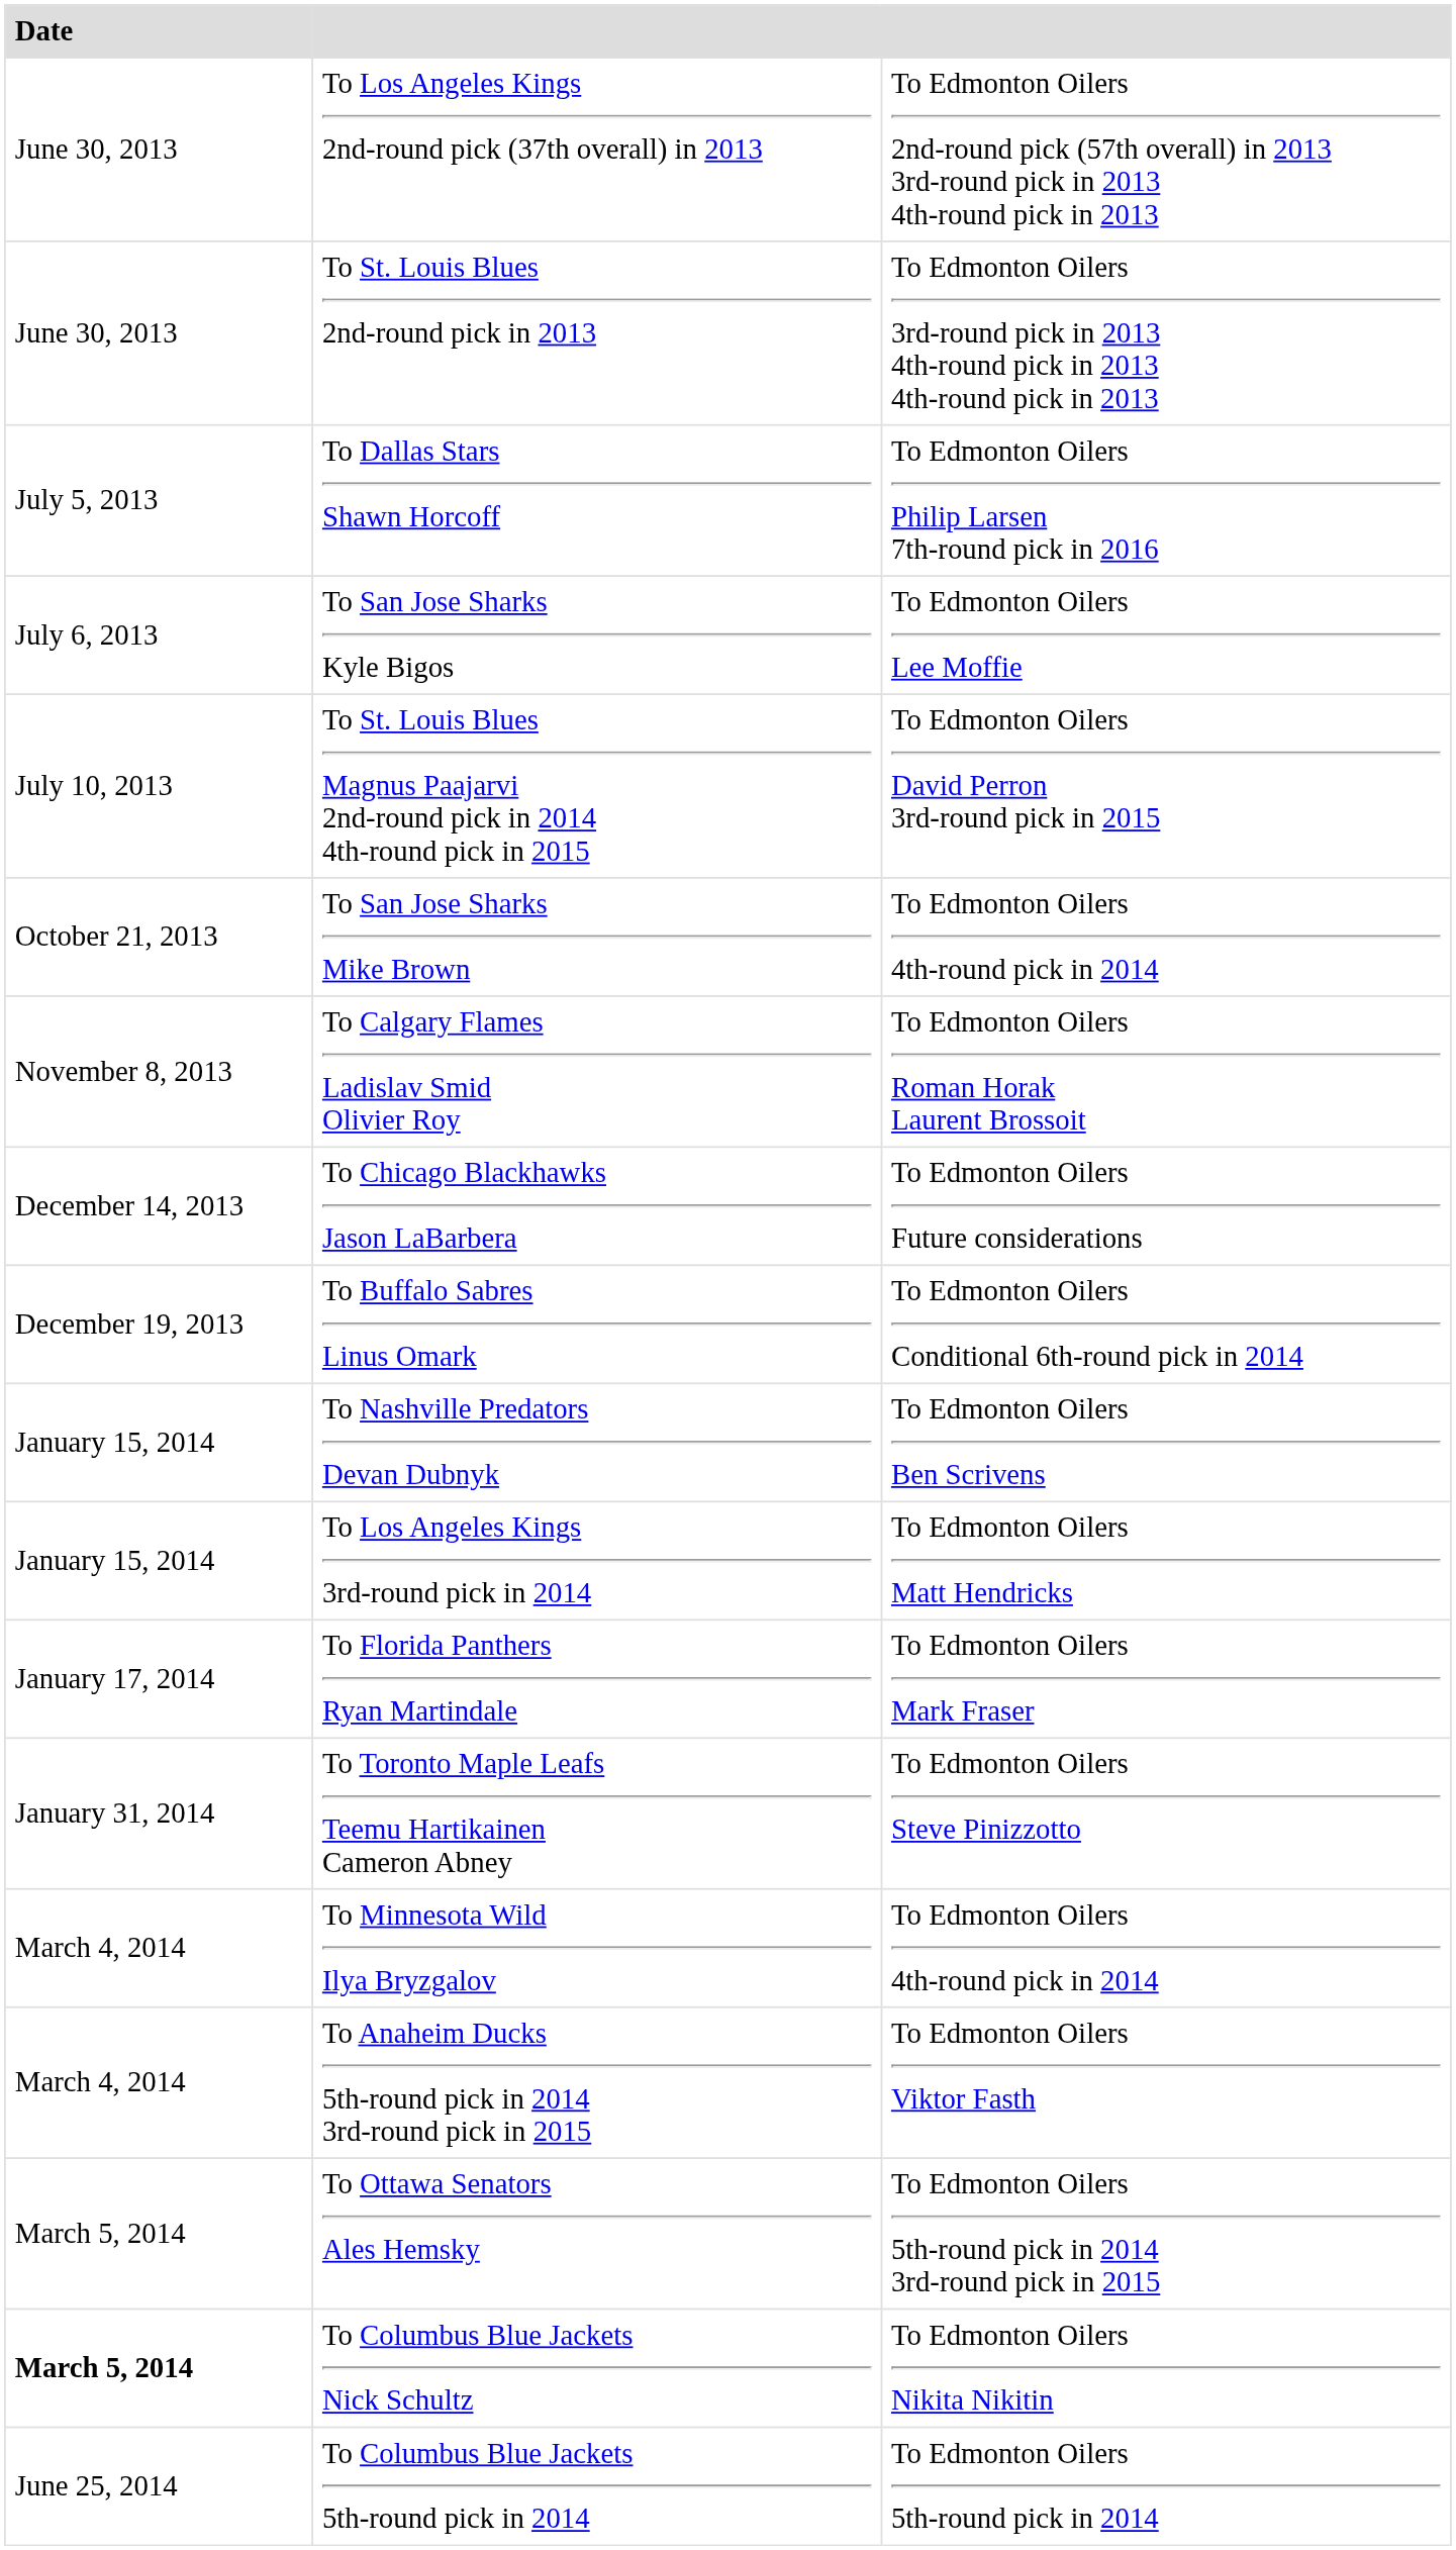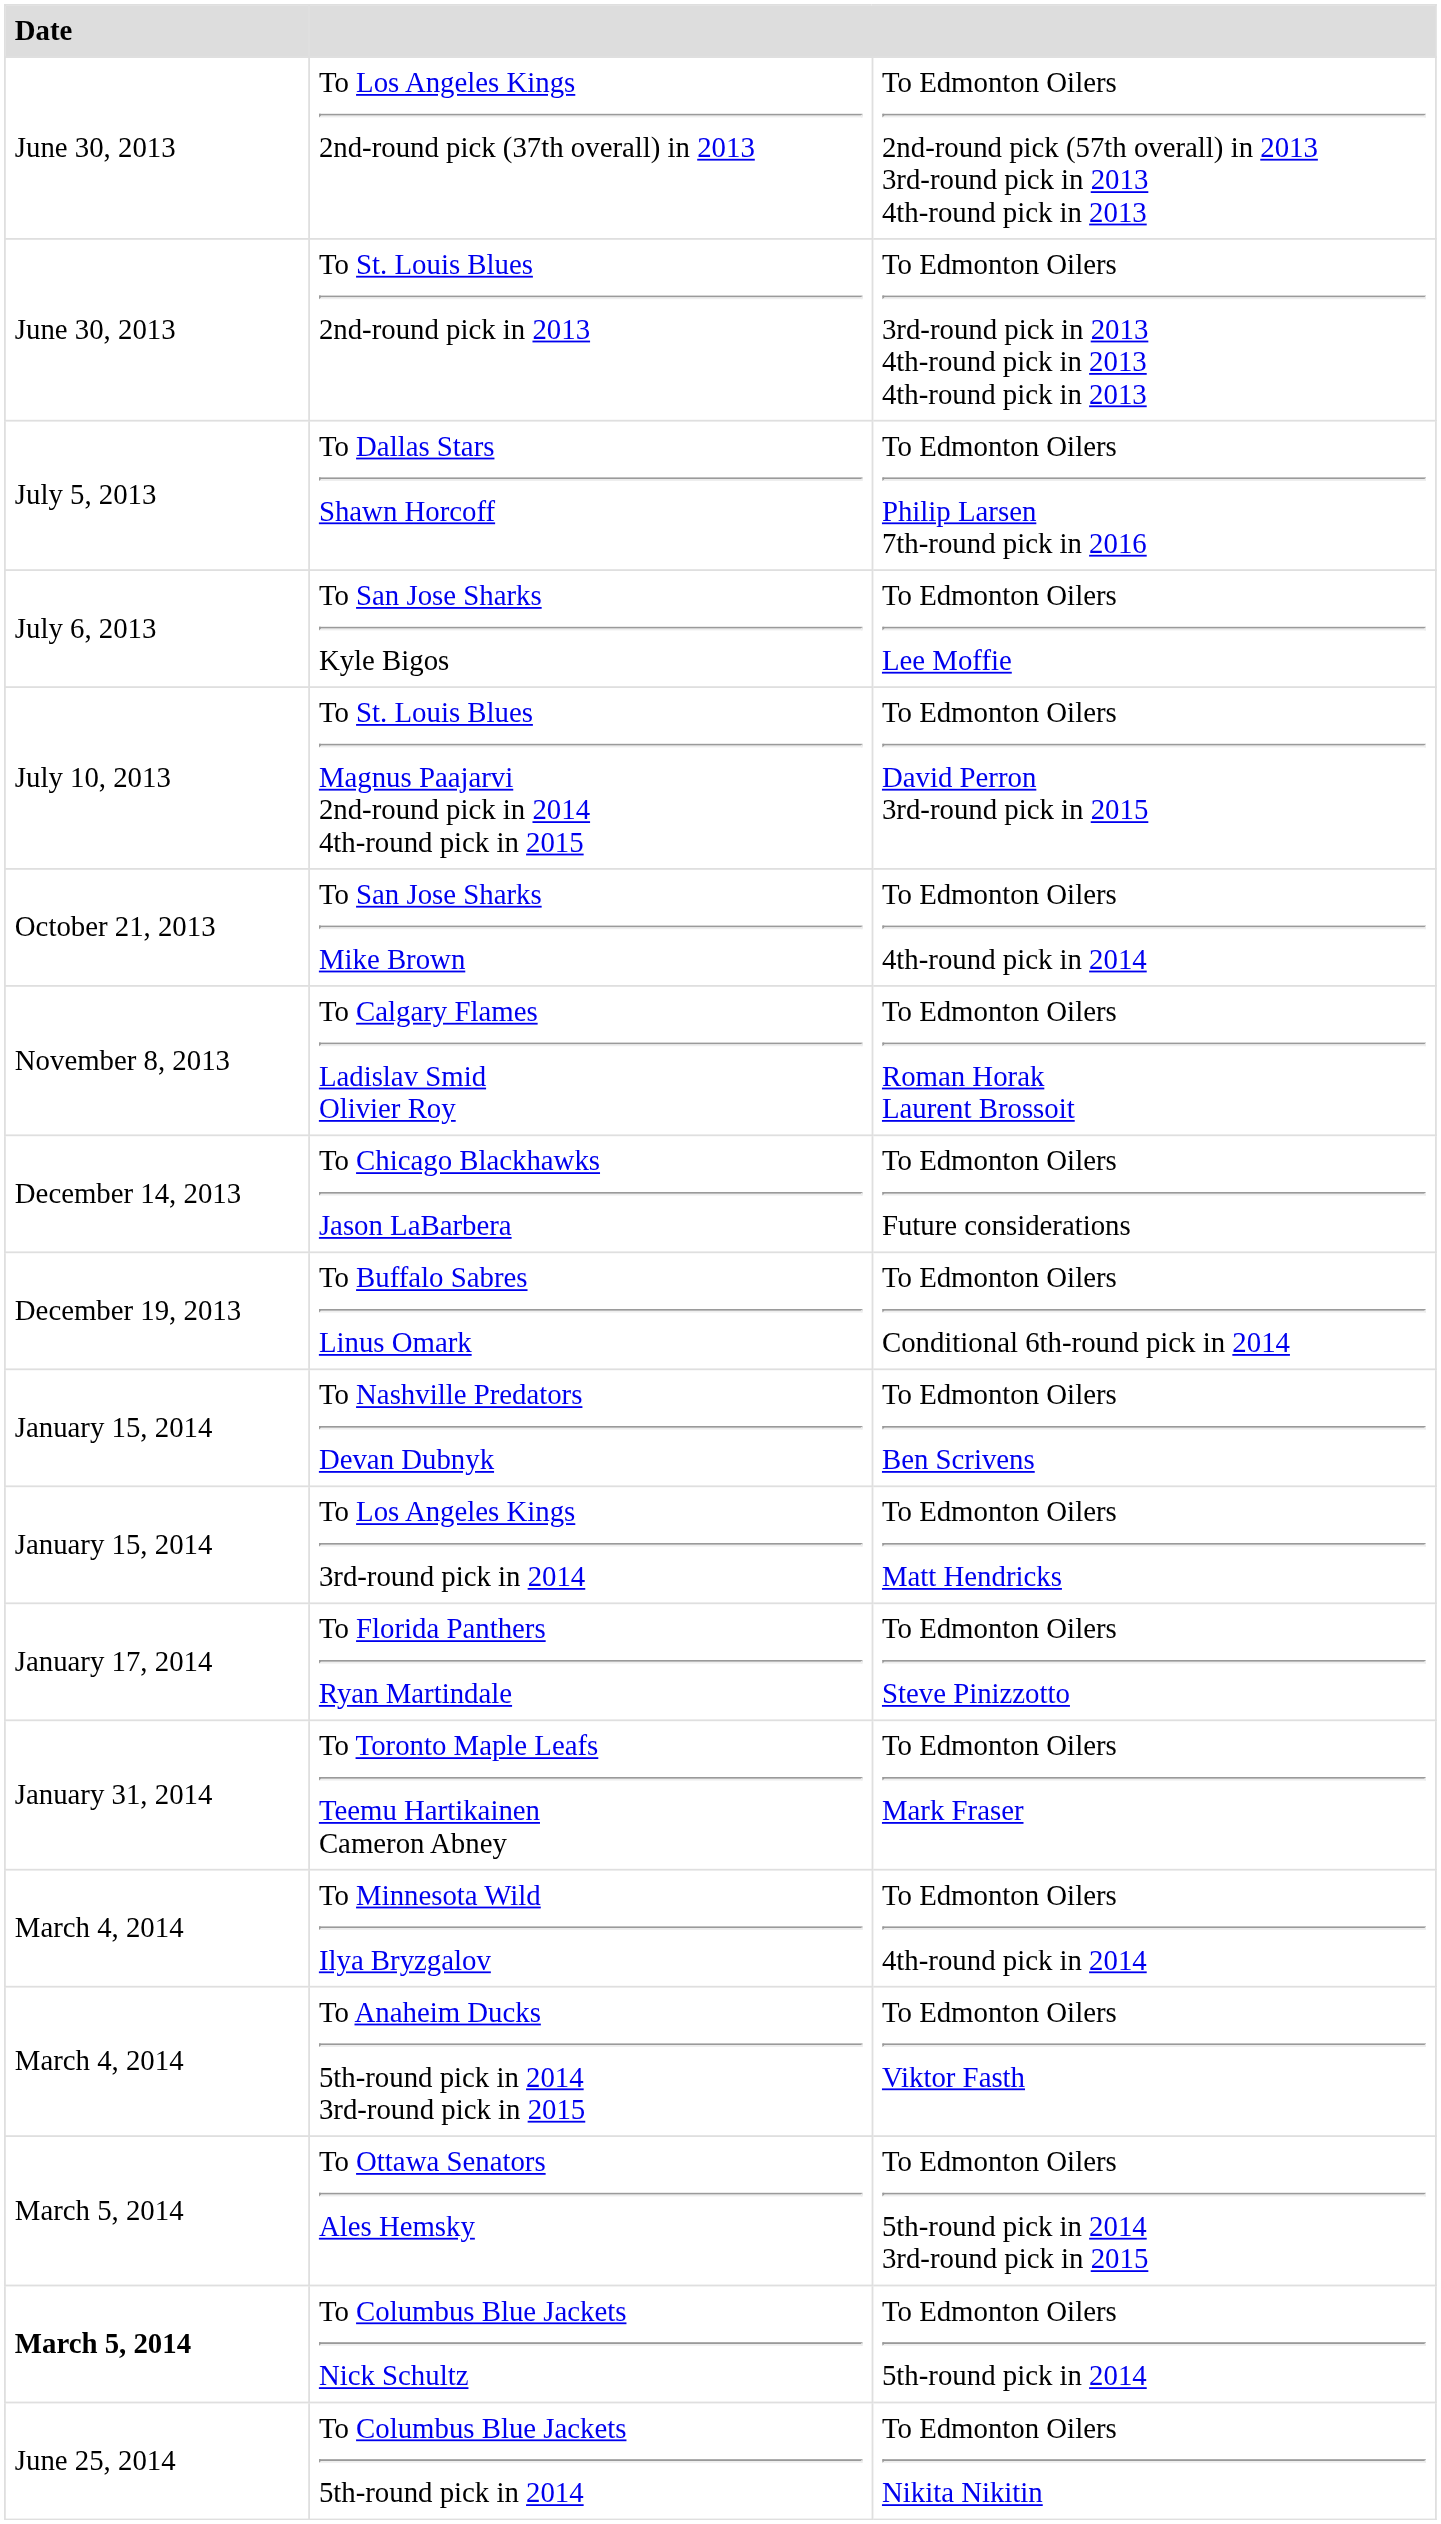 <table border=1 style="border-collapse:collapse" bordercolor="#DFDFDF" cellpadding="5" width=90%>
 <tr bgcolor="#dddddd">
 <td><strong>Date</strong></td>
 <th colspan="2"></th>
 </tr>
 <tr>
 <td>June 30, 2013</td>
 <td valign="top">To <a href='#'>Los Angeles Kings</a> <hr>2nd-round pick (37th overall) in <a href='#'>2013</a></td>
 <td valign="top">To Edmonton Oilers <hr>2nd-round pick (57th overall) in <a href='#'>2013</a><br>3rd-round pick in <a href='#'>2013</a><br>4th-round pick in <a href='#'>2013</a></td>
 </tr>
 <tr>
 <td>June 30, 2013</td>
 <td valign="top">To <a href='#'>St. Louis Blues</a> <hr>2nd-round pick in <a href='#'>2013</a></td>
 <td valign="top">To Edmonton Oilers <hr>3rd-round pick in <a href='#'>2013</a><br>4th-round pick in <a href='#'>2013</a><br>4th-round pick in <a href='#'>2013</a></td>
 </tr>
 <tr>
 <td>July 5, 2013</td>
 <td valign="top">To <a href='#'>Dallas Stars</a> <hr><a href='#'>Shawn Horcoff</a></td>
 <td valign="top">To Edmonton Oilers <hr><a href='#'>Philip Larsen</a><br>7th-round pick in <a href='#'>2016</a></td>
 </tr>
 <tr>
 <td>July 6, 2013</td>
 <td valign="top">To <a href='#'>San Jose Sharks</a> <hr>Kyle Bigos</td>
 <td valign="top">To Edmonton Oilers <hr><a href='#'>Lee Moffie</a></td>
 </tr>
 <tr>
 <td>July 10, 2013</td>
 <td valign="top">To <a href='#'>St. Louis Blues</a> <hr><a href='#'>Magnus Paajarvi</a><br>2nd-round pick in <a href='#'>2014</a><br>4th-round pick in <a href='#'>2015</a></td>
 <td valign="top">To Edmonton Oilers <hr><a href='#'>David Perron</a><br>3rd-round pick in <a href='#'>2015</a></td>
 </tr>
 <tr>
 <td>October 21, 2013</td>
 <td valign="top">To <a href='#'>San Jose Sharks</a> <hr><a href='#'>Mike Brown</a></td>
 <td valign="top">To Edmonton Oilers <hr>4th-round pick in <a href='#'>2014</a></td>
 </tr>
 <tr>
 <td>November 8, 2013</td>
 <td valign="top">To <a href='#'>Calgary Flames</a> <hr><a href='#'>Ladislav Smid</a><br><a href='#'>Olivier Roy</a></td>
 <td valign="top">To Edmonton Oilers <hr><a href='#'>Roman Horak</a><br><a href='#'>Laurent Brossoit</a></td>
 </tr>
 <tr>
 <td>December 14, 2013</td>
 <td valign="top">To <a href='#'>Chicago Blackhawks</a> <hr><a href='#'>Jason LaBarbera</a></td>
 <td valign="top">To Edmonton Oilers <hr>Future considerations</td>
 </tr>
 <tr>
 <td>December 19, 2013</td>
 <td valign="top">To <a href='#'>Buffalo Sabres</a> <hr><a href='#'>Linus Omark</a></td>
 <td valign="top">To Edmonton Oilers <hr>Conditional 6th-round pick in <a href='#'>2014</a></td>
 </tr>
 <tr>
 <td>January 15, 2014</td>
 <td valign="top">To <a href='#'>Nashville Predators</a> <hr><a href='#'>Devan Dubnyk</a></td>
 <td valign="top">To Edmonton Oilers <hr><a href='#'>Ben Scrivens</a></td>
 </tr>
 <tr>
 <td>January 15, 2014</td>
 <td valign="top">To <a href='#'>Los Angeles Kings</a> <hr>3rd-round pick in <a href='#'>2014</a></td>
 <td valign="top">To Edmonton Oilers <hr><a href='#'>Matt Hendricks</a></td>
 </tr>
 <tr>
 <td>January 17, 2014</td>
 <td valign="top">To <a href='#'>Florida Panthers</a> <hr><a href='#'>Ryan Martindale</a></td>
-<td valign="top">To Edmonton Oilers <hr><a href='#'>Mark Fraser</a></td>
+<td valign="top">To Edmonton Oilers <hr><a href='#'>Steve Pinizzotto</a></td>
 </tr>
 <tr>
 <td>January 31, 2014</td>
 <td valign="top">To <a href='#'>Toronto Maple Leafs</a> <hr><a href='#'>Teemu Hartikainen</a><br>Cameron Abney</td>
-<td valign="top">To Edmonton Oilers <hr><a href='#'>Steve Pinizzotto</a></td>
+<td valign="top">To Edmonton Oilers <hr><a href='#'>Mark Fraser</a></td>
 </tr>
 <tr>
 <td>March 4, 2014</td>
 <td valign="top">To <a href='#'>Minnesota Wild</a> <hr><a href='#'>Ilya Bryzgalov</a></td>
 <td valign="top">To Edmonton Oilers <hr>4th-round pick in <a href='#'>2014</a></td>
 </tr>
 <tr>
 <td>March 4, 2014</td>
 <td valign="top">To <a href='#'>Anaheim Ducks</a> <hr>5th-round pick in <a href='#'>2014</a><br>3rd-round pick in <a href='#'>2015</a></td>
 <td valign="top">To Edmonton Oilers <hr><a href='#'>Viktor Fasth</a></td>
 </tr>
 <tr>
 <td>March 5, 2014</td>
 <td valign="top">To <a href='#'>Ottawa Senators</a> <hr><a href='#'>Ales Hemsky</a></td>
 <td valign="top">To Edmonton Oilers <hr>5th-round pick in <a href='#'>2014</a><br>3rd-round pick in <a href='#'>2015</a></td>
 </tr>
 <tr>
 <td><strong>March 5, 2014</strong></td>
 <td valign="top">To <a href='#'>Columbus Blue Jackets</a> <hr><a href='#'>Nick Schultz</a></td>
-<td valign="top">To Edmonton Oilers <hr><a href='#'>Nikita Nikitin</a></td>
+<td valign="top">To Edmonton Oilers <hr>5th-round pick in <a href='#'>2014</a></td>
 </tr>
 <tr>
 <td>June 25, 2014</td>
 <td valign="top">To <a href='#'>Columbus Blue Jackets</a> <hr>5th-round pick in <a href='#'>2014</a></td>
-<td valign="top">To Edmonton Oilers <hr>5th-round pick in <a href='#'>2014</a></td>
+<td valign="top">To Edmonton Oilers <hr><a href='#'>Nikita Nikitin</a></td>
 </tr>
 </table>
